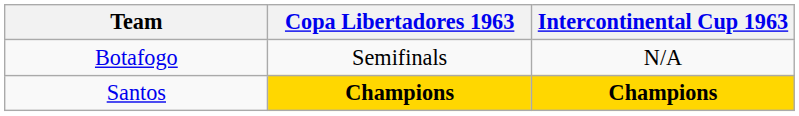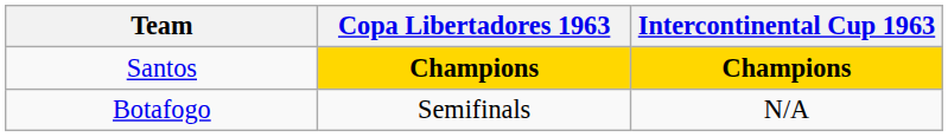 <table class="wikitable">
 <tr>
 <th width= 33%>Team</th>
 <th width= 33%><a href='#'>Copa Libertadores 1963</a></th>
 <th width= 33%><a href='#'>Intercontinental Cup 1963</a></th>
 </tr>
 <tr align="center">
+<td><a href='#'>Santos</a></td>
+<td bgcolor = "gold"><strong>Champions</strong></td>
+<td bgcolor = "gold"><strong>Champions</strong></td>
+</tr>
+<tr align="center">
 <td><a href='#'>Botafogo</a></td>
 <td>Semifinals</td>
 <td>N/A</td>
 </tr>
-<tr align="center">
-<td><a href='#'>Santos</a></td>
-<td bgcolor = "gold"><strong>Champions</strong></td>
-<td bgcolor = "gold"><strong>Champions</strong></td>
-</tr>
 </table>
